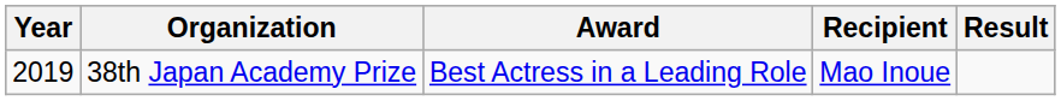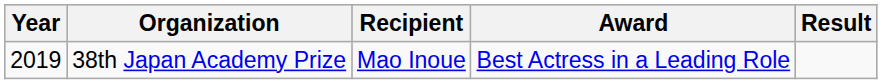 <table class="wikitable" style="font-size:90%;">
 <tr>
 <th>Year</th>
 <th>Organization</th>
+<th>Recipient</th>
 <th>Award</th>
-<th>Recipient</th>
 <th>Result</th>
 </tr>
 <tr>
 <td rowspan="1">2019</td>
 <td>38th <a href='#'>Japan Academy Prize</a></td>
+<td rowspan="1"><a href='#'>Mao Inoue</a></td>
 <td><a href='#'>Best Actress in a Leading Role</a></td>
-<td rowspan="1"><a href='#'>Mao Inoue</a></td>
 <td></td>
 </tr>
 </table>
